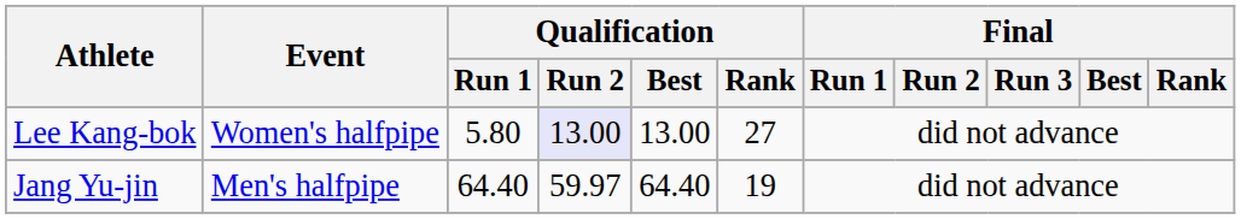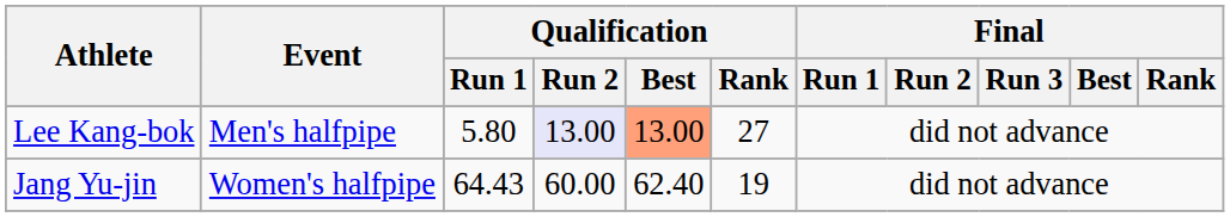 <table class="wikitable" style="font-size:90%">
 <tr>
 <th rowspan="2">Athlete</th>
 <th rowspan="2">Event</th>
 <th colspan="4">Qualification</th>
 <th colspan="5">Final</th>
 </tr>
 <tr style="font-size:95%">
 <th>Run 1</th>
 <th>Run 2</th>
 <th>Best</th>
 <th>Rank</th>
 <th>Run 1</th>
 <th>Run 2</th>
 <th>Run 3</th>
 <th>Best</th>
 <th>Rank</th>
 </tr>
 <tr align=center>
 <td align=left><a href='#'>Lee Kang-bok</a></td>
-<td align="left"><a href='#'>Women's halfpipe</a></td>
+<td align="left"><a href='#'>Men's halfpipe</a></td>
 <td>5.80</td>
 <td style="background: lavender;">13.00</td>
-<td>13.00</td>
+<td style="background: lightsalmon;">13.00</td>
 <td>27</td>
 <td colspan=5>did not advance</td>
 </tr>
 <tr align=center>
 <td align=left><a href='#'>Jang Yu-jin</a></td>
-<td align="left"><a href='#'>Men's halfpipe</a></td>
-<td>64.40</td>
-<td>59.97</td>
-<td>64.40</td>
+<td align="left"><a href='#'>Women's halfpipe</a></td>
+<td>64.43</td>
+<td>60.00</td>
+<td>62.40</td>
 <td>19</td>
 <td colspan=5>did not advance</td>
 </tr>
 </table>
